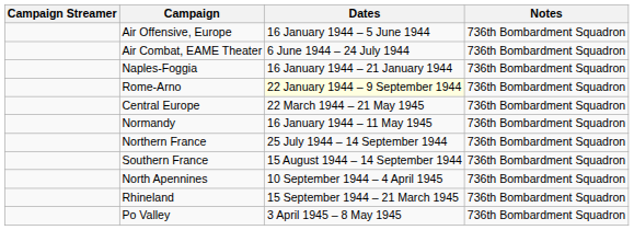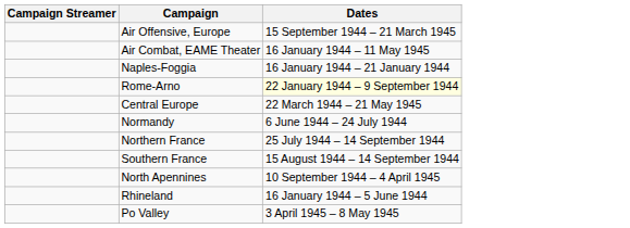 <table class="wikitable">
 <tr style="background:#efefef;">
 <th>Campaign Streamer</th>
 <th>Campaign</th>
 <th>Dates</th>
-<th>Notes</th>
 </tr>
 <tr>
 <td></td>
 <td>Air Offensive, Europe</td>
-<td>16 January 1944 – 5 June 1944</td>
-<td>736th Bombardment Squadron</td>
+<td>15 September 1944 – 21 March 1945</td>
 </tr>
 <tr>
 <td></td>
 <td>Air Combat, EAME Theater</td>
-<td>6 June 1944 – 24 July 1944</td>
-<td>736th Bombardment Squadron</td>
+<td>16 January 1944 – 11 May 1945</td>
 </tr>
 <tr>
 <td></td>
 <td>Naples-Foggia</td>
 <td>16 January 1944 – 21 January 1944</td>
-<td>736th Bombardment Squadron</td>
 </tr>
 <tr>
 <td></td>
 <td>Rome-Arno</td>
 <td style="background: lightyellow;">22 January 1944 – 9 September 1944</td>
-<td>736th Bombardment Squadron</td>
 </tr>
 <tr>
 <td></td>
 <td>Central Europe</td>
 <td>22 March 1944 – 21 May 1945</td>
-<td>736th Bombardment Squadron</td>
 </tr>
 <tr>
 <td></td>
 <td>Normandy</td>
-<td>16 January 1944 – 11 May 1945</td>
-<td>736th Bombardment Squadron</td>
+<td>6 June 1944 – 24 July 1944</td>
 </tr>
 <tr>
 <td></td>
 <td>Northern France</td>
 <td>25 July 1944 – 14 September 1944</td>
-<td>736th Bombardment Squadron</td>
 </tr>
 <tr>
 <td></td>
 <td>Southern France</td>
 <td>15 August 1944 – 14 September 1944</td>
-<td>736th Bombardment Squadron</td>
 </tr>
 <tr>
 <td></td>
 <td>North Apennines</td>
 <td>10 September 1944 – 4 April 1945</td>
-<td>736th Bombardment Squadron</td>
 </tr>
 <tr>
 <td></td>
 <td>Rhineland</td>
-<td>15 September 1944 – 21 March 1945</td>
-<td>736th Bombardment Squadron</td>
+<td>16 January 1944 – 5 June 1944</td>
 </tr>
 <tr>
 <td></td>
 <td>Po Valley</td>
 <td>3 April 1945 – 8 May 1945</td>
-<td>736th Bombardment Squadron</td>
 </tr>
 </table>
